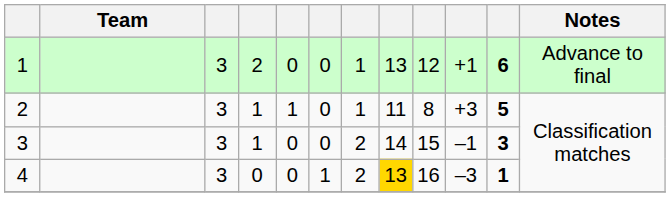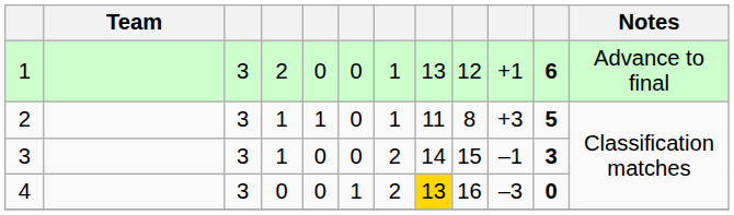 <table class="wikitable" style="text-align: center; font-size: 97%;">
 <tr>
 <th width="20"></th>
 <th width="120">Team</th>
 <th width="18"></th>
 <th width="22"></th>
 <th width="18"></th>
 <th width="18"></th>
 <th width="22"></th>
 <th width="18"></th>
 <th width="18"></th>
 <th width="25"></th>
 <th width="18"></th>
 <th width="105">Notes</th>
 </tr>
 <tr style="background-color: #ccffcc;">
 <td>1</td>
 <td align=left></td>
 <td>3</td>
 <td>2</td>
 <td>0</td>
 <td>0</td>
 <td>1</td>
 <td>13</td>
 <td>12</td>
 <td>+1</td>
 <td><strong>6</strong></td>
 <td>Advance to final</td>
 </tr>
 <tr>
 <td>2</td>
 <td align=left></td>
 <td>3</td>
 <td>1</td>
 <td>1</td>
 <td>0</td>
 <td>1</td>
 <td>11</td>
 <td>8</td>
 <td>+3</td>
 <td><strong>5</strong></td>
 <td rowspan="3">Classification matches</td>
 </tr>
 <tr>
 <td>3</td>
 <td align=left></td>
 <td>3</td>
 <td>1</td>
 <td>0</td>
 <td>0</td>
 <td>2</td>
 <td>14</td>
 <td>15</td>
 <td>–1</td>
 <td><strong>3</strong></td>
 </tr>
 <tr>
 <td>4</td>
 <td align=left></td>
 <td>3</td>
 <td>0</td>
 <td>0</td>
 <td>1</td>
 <td>2</td>
 <td style="background: gold;">13</td>
 <td>16</td>
 <td>–3</td>
-<td><strong>1</strong></td>
+<td><strong>0</strong></td>
 </tr>
 <tr>
 </tr>
 </table>
